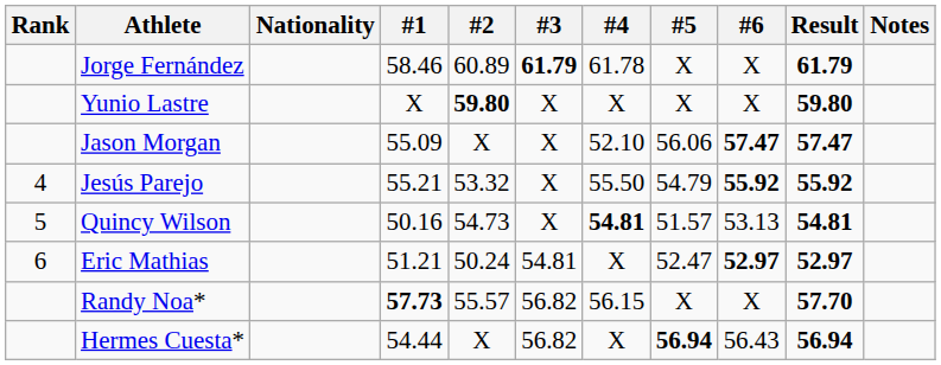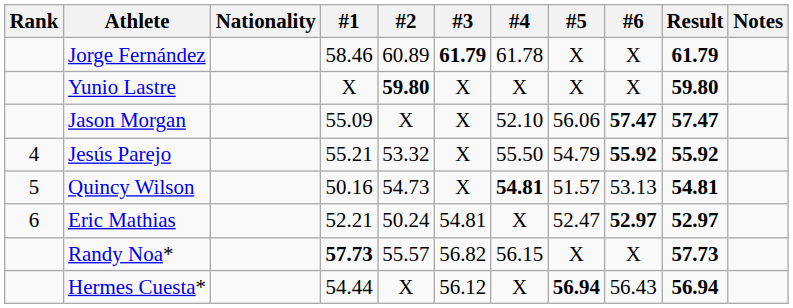 <table class="wikitable sortable" style="text-align:center">
 <tr>
 <th>Rank</th>
 <th>Athlete</th>
 <th>Nationality</th>
 <th>#1</th>
 <th>#2</th>
 <th>#3</th>
 <th>#4</th>
 <th>#5</th>
 <th>#6</th>
 <th>Result</th>
 <th>Notes</th>
 </tr>
 <tr>
 <td></td>
 <td align=left><a href='#'>Jorge Fernández</a></td>
 <td align=left></td>
 <td>58.46</td>
 <td>60.89</td>
 <td><strong>61.79</strong></td>
 <td>61.78</td>
 <td>X</td>
 <td>X</td>
 <td><strong>61.79</strong></td>
 <td></td>
 </tr>
 <tr>
 <td></td>
 <td align=left><a href='#'>Yunio Lastre</a></td>
 <td align=left></td>
 <td>X</td>
 <td><strong>59.80</strong></td>
 <td>X</td>
 <td>X</td>
 <td>X</td>
 <td>X</td>
 <td><strong>59.80</strong></td>
 <td></td>
 </tr>
 <tr>
 <td></td>
 <td align=left><a href='#'>Jason Morgan</a></td>
 <td align=left></td>
 <td>55.09</td>
 <td>X</td>
 <td>X</td>
 <td>52.10</td>
 <td>56.06</td>
 <td><strong>57.47</strong></td>
 <td><strong>57.47</strong></td>
 <td></td>
 </tr>
 <tr>
 <td>4</td>
 <td align=left><a href='#'>Jesús Parejo</a></td>
 <td align=left></td>
 <td>55.21</td>
 <td>53.32</td>
 <td>X</td>
 <td>55.50</td>
 <td>54.79</td>
 <td><strong>55.92</strong></td>
 <td><strong>55.92</strong></td>
 <td></td>
 </tr>
 <tr>
 <td>5</td>
 <td align=left><a href='#'>Quincy Wilson</a></td>
 <td align=left></td>
 <td>50.16</td>
 <td>54.73</td>
 <td>X</td>
 <td><strong>54.81</strong></td>
 <td>51.57</td>
 <td>53.13</td>
 <td><strong>54.81</strong></td>
 <td></td>
 </tr>
 <tr>
 <td>6</td>
 <td align=left><a href='#'>Eric Mathias</a></td>
 <td align=left></td>
-<td>51.21</td>
+<td>52.21</td>
 <td>50.24</td>
 <td>54.81</td>
 <td>X</td>
 <td>52.47</td>
 <td><strong>52.97</strong></td>
 <td><strong>52.97</strong></td>
 <td></td>
 </tr>
 <tr>
 <td></td>
 <td align=left><a href='#'>Randy Noa</a>*</td>
 <td align=left></td>
 <td><strong>57.73</strong></td>
 <td>55.57</td>
 <td>56.82</td>
 <td>56.15</td>
 <td>X</td>
 <td>X</td>
-<td><strong>57.70</strong></td>
+<td><strong>57.73</strong></td>
 <td></td>
 </tr>
 <tr>
 <td></td>
 <td align=left><a href='#'>Hermes Cuesta</a>*</td>
 <td align=left></td>
 <td>54.44</td>
 <td>X</td>
-<td>56.82</td>
+<td>56.12</td>
 <td>X</td>
 <td><strong>56.94</strong></td>
 <td>56.43</td>
 <td><strong>56.94</strong></td>
 <td></td>
 </tr>
 </table>
